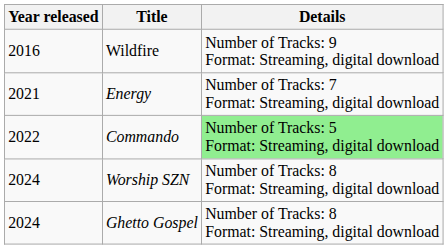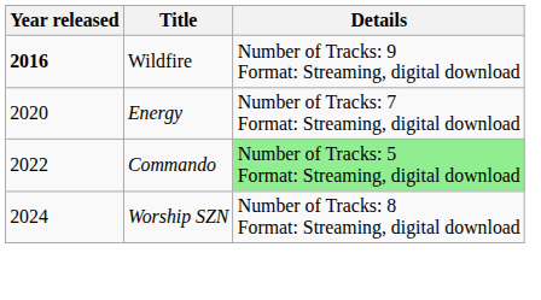 <table class="wikitable">
 <tr>
 <th>Year released</th>
 <th>Title</th>
 <th>Details</th>
 </tr>
 <tr>
-<td>2016</td>
+<td><strong>2016</strong></td>
 <td>Wildfire</td>
 <td>Number of Tracks:  9<br>Format: Streaming, digital download</td>
 </tr>
 <tr>
-<td>2021</td>
+<td>2020</td>
 <td><em>Energy</em></td>
 <td>Number of Tracks: 7<br>Format: Streaming, digital download</td>
 </tr>
 <tr>
 <td>2022</td>
 <td><em>Commando</em></td>
 <td style="background: lightgreen;">Number of Tracks: 5<br>Format: Streaming, digital download</td>
 </tr>
 <tr>
 <td>2024</td>
 <td><em>Worship SZN</em></td>
 <td>Number of Tracks: 8<br>Format: Streaming, digital download</td>
 </tr>
-<tr>
-<td>2024</td>
-<td><em>Ghetto Gospel</em></td>
-<td>Number of Tracks: 8<br>Format: Streaming, digital download</td>
-</tr>
 </table>
